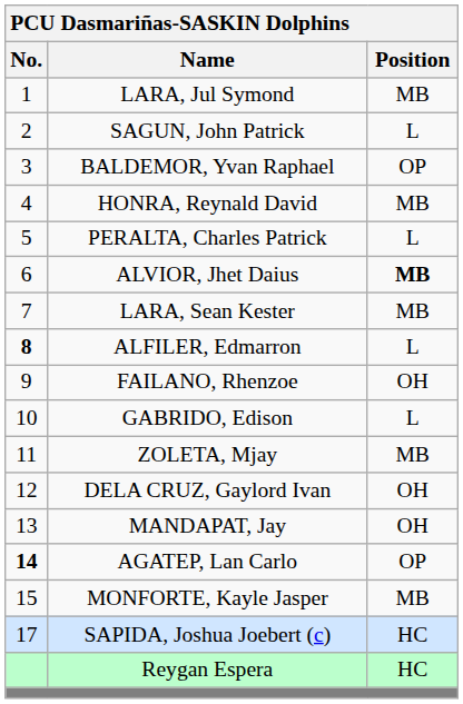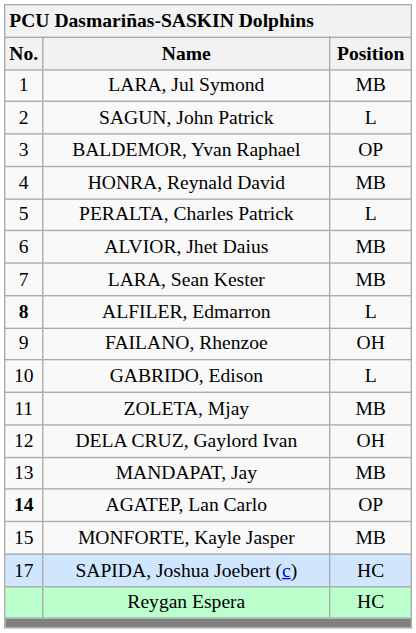 <table class='wikitable mw-collapsible mw-collapsed' style='text-align: center; font-size: 90%; width: 300px; border: none;'>
 <tr>
 <th style='text-align: left;' colspan=3>PCU Dasmariñas-SASKIN Dolphins</th>
 </tr>
 <tr>
 <th style="width:7%">No.</th>
 <th>Name</th>
 <th style="width:20%">Position</th>
 </tr>
 <tr>
 <td>1</td>
 <td>LARA, Jul Symond</td>
 <td>MB</td>
 </tr>
 <tr>
 <td>2</td>
 <td>SAGUN, John Patrick</td>
 <td>L</td>
 </tr>
 <tr>
 <td>3</td>
 <td>BALDEMOR, Yvan Raphael</td>
 <td>OP</td>
 </tr>
 <tr>
 <td>4</td>
 <td>HONRA, Reynald David</td>
 <td>MB</td>
 </tr>
 <tr>
 <td>5</td>
 <td>PERALTA, Charles Patrick</td>
 <td>L</td>
 </tr>
 <tr>
 <td>6</td>
 <td>ALVIOR, Jhet Daius</td>
-<td><strong>MB</strong></td>
+<td>MB</td>
 </tr>
 <tr>
 <td>7</td>
 <td>LARA, Sean Kester</td>
 <td>MB</td>
 </tr>
 <tr>
 <td><strong>8</strong></td>
 <td>ALFILER, Edmarron</td>
 <td>L</td>
 </tr>
 <tr>
 <td>9</td>
 <td>FAILANO, Rhenzoe</td>
 <td>OH</td>
 </tr>
 <tr>
 <td>10</td>
 <td>GABRIDO, Edison</td>
 <td>L</td>
 </tr>
 <tr>
 <td>11</td>
 <td>ZOLETA, Mjay</td>
 <td>MB</td>
 </tr>
 <tr>
 <td>12</td>
 <td>DELA CRUZ, Gaylord Ivan</td>
 <td>OH</td>
 </tr>
 <tr>
 <td>13</td>
 <td>MANDAPAT, Jay</td>
-<td>OH</td>
+<td>MB</td>
 </tr>
 <tr>
 <td><strong>14</strong></td>
 <td>AGATEP, Lan Carlo</td>
 <td>OP</td>
 </tr>
 <tr>
 <td>15</td>
 <td>MONFORTE, Kayle Jasper</td>
 <td>MB</td>
 </tr>
 <tr bgcolor=#DOE6FF>
 <td>17</td>
 <td>SAPIDA, Joshua Joebert (<a href='#'>c</a>)</td>
 <td>HC</td>
 </tr>
 <tr bgcolor=#BBFFCC>
 <td></td>
 <td>Reygan Espera</td>
 <td>HC</td>
 </tr>
 <tr>
 <th style='background: grey;' colspan=3></th>
 </tr>
 </table>
